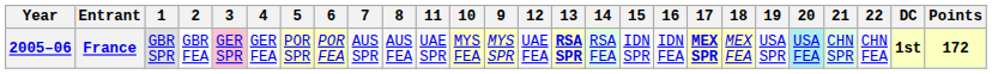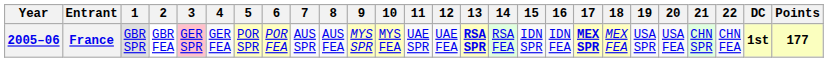 <table class="wikitable" style="text-align:center; font-size:85%">
 <tr>
 <th>Year</th>
 <th>Entrant</th>
 <th>1</th>
 <th>2</th>
 <th>3</th>
 <th>4</th>
 <th>5</th>
 <th>6</th>
 <th>7</th>
 <th>8</th>
+<th>9</th>
+<th>10</th>
 <th>11</th>
-<th>10</th>
-<th>9</th>
 <th>12</th>
 <th>13</th>
 <th>14</th>
 <th>15</th>
 <th>16</th>
 <th>17</th>
 <th>18</th>
 <th>19</th>
 <th>20</th>
 <th>21</th>
 <th>22</th>
 <th>DC</th>
 <th>Points</th>
 </tr>
 <tr>
 <th nowrap><a href='#'>2005–06</a></th>
 <th><a href='#'>France</a></th>
 <td style="background:#DFDFDF;"><a href='#'>GBR<br>SPR</a><br></td>
 <td style="background:#FFFFFF;"><a href='#'>GBR<br>FEA</a><br></td>
 <td style="background: pink;"><a href='#'>GER<br>SPR</a></td>
 <td><a href='#'>GER<br>FEA</a></td>
 <td style="background:#FFFFBF;"><a href='#'>POR<br>SPR</a><br></td>
 <td style="background:#FFFFBF;"><em><a href='#'>POR<br>FEA</a></em><br></td>
 <td><a href='#'>AUS<br>SPR</a></td>
 <td><a href='#'>AUS<br>FEA</a></td>
+<td style="background:#FFFFBF;"><em><a href='#'>MYS<br>SPR</a></em><br></td>
+<td style="background:#FFFFBF;"><a href='#'>MYS<br>FEA</a><br></td>
 <td><a href='#'>UAE<br>SPR</a></td>
-<td style="background:#FFFFBF;"><a href='#'>MYS<br>FEA</a><br></td>
-<td style="background:#FFFFBF;"><em><a href='#'>MYS<br>SPR</a></em><br></td>
 <td><a href='#'>UAE<br>FEA</a></td>
 <td style="background:#FFFFBF;"><strong><a href='#'>RSA<br>SPR</a></strong><br></td>
 <td style="background:#DFFFDF;"><a href='#'>RSA<br>FEA</a><br></td>
 <td><a href='#'>IDN<br>SPR</a></td>
 <td><a href='#'>IDN<br>FEA</a></td>
 <td style="background:#FFFFBF;"><strong><a href='#'>MEX<br>SPR</a></strong><br></td>
 <td style="background:#FFFFBF;"><em><a href='#'>MEX<br>FEA</a></em><br></td>
 <td><a href='#'>USA<br>SPR</a></td>
-<td style="background: paleturquoise;"><a href='#'>USA<br>FEA</a></td>
+<td><a href='#'>USA<br>FEA</a></td>
 <td style="background:#DFFFDF;"><a href='#'>CHN<br>SPR</a><br></td>
 <td><a href='#'>CHN<br>FEA</a></td>
 <td style="background:#FBFFBF;"><strong>1st</strong></td>
-<td style="background:#FBFFBF;"><strong>172</strong></td>
+<td style="background:#FBFFBF;"><strong>177</strong></td>
 </tr>
 </table>
